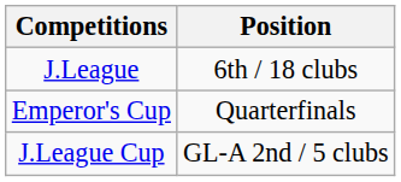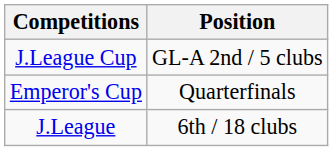 <table class="wikitable" style="text-align:center;">
 <tr>
 <th>Competitions</th>
 <th>Position</th>
 </tr>
 <tr>
-<td><a href='#'>J.League</a></td>
-<td>6th / 18 clubs</td>
+<td><a href='#'>J.League Cup</a></td>
+<td>GL-A 2nd / 5 clubs</td>
 </tr>
 <tr>
 <td><a href='#'>Emperor's Cup</a></td>
 <td>Quarterfinals</td>
 </tr>
 <tr>
-<td><a href='#'>J.League Cup</a></td>
-<td>GL-A 2nd / 5 clubs</td>
+<td><a href='#'>J.League</a></td>
+<td>6th / 18 clubs</td>
 </tr>
 </table>
